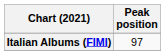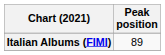 <table class="wikitable sortable plainrowheaders" style="text-align:center">
 <tr>
 <th scope="col">Chart (2021)</th>
 <th scope="col">Peak<br>position</th>
 </tr>
 <tr>
 </tr>
 <tr>
 </tr>
 <tr>
 </tr>
 <tr>
 </tr>
 <tr>
 </tr>
 <tr>
 </tr>
 <tr>
 </tr>
 <tr>
 <th scope="row">Italian Albums (<a href='#'>FIMI</a>)</th>
-<td>97</td>
+<td>89</td>
 </tr>
 <tr>
 </tr>
 <tr>
 </tr>
 <tr>
 </tr>
 <tr>
 </tr>
 </table>
